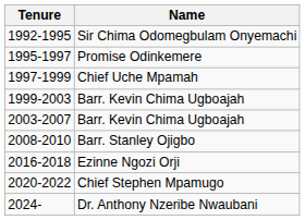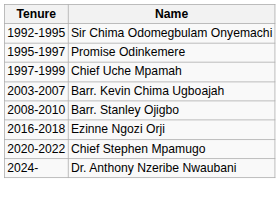 <table class='wikitable'>
 <tr>
 <th>Tenure</th>
 <th>Name</th>
 </tr>
 <tr>
 <td>1992-1995</td>
 <td>Sir Chima Odomegbulam  Onyemachi</td>
 </tr>
 <tr>
 <td>1995-1997</td>
 <td>Promise Odinkemere</td>
 </tr>
 <tr>
 <td>1997-1999</td>
 <td>Chief Uche Mpamah</td>
-</tr>
-<tr>
-<td>1999-2003</td>
-<td>Barr. Kevin Chima Ugboajah</td>
 </tr>
 <tr>
 <td>2003-2007</td>
 <td>Barr. Kevin Chima Ugboajah</td>
 </tr>
 <tr>
 <td>2008-2010</td>
 <td>Barr. Stanley Ojigbo</td>
 </tr>
 <tr>
 <td>2016-2018</td>
 <td>Ezinne Ngozi Orji</td>
 </tr>
 <tr>
 <td>2020-2022</td>
 <td>Chief Stephen Mpamugo</td>
 </tr>
 <tr>
 <td>2024-</td>
 <td>Dr. Anthony Nzeribe Nwaubani</td>
 </tr>
 </table>
